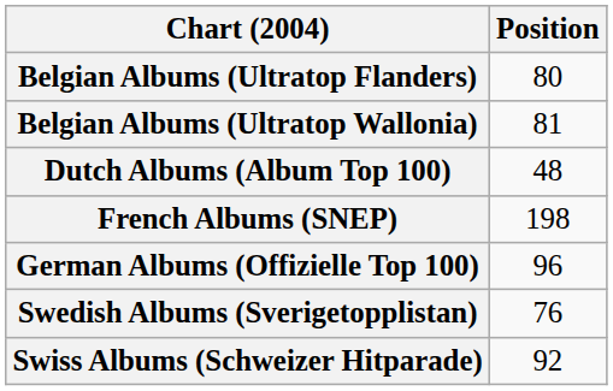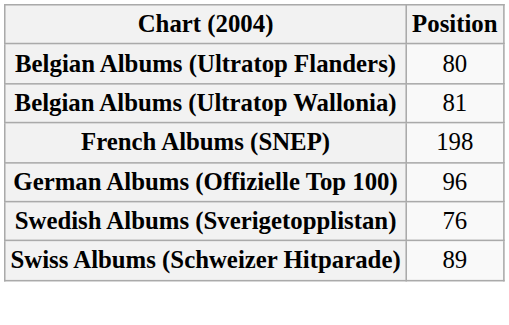 <table class="wikitable sortable plainrowheaders">
 <tr>
 <th>Chart (2004)</th>
 <th>Position</th>
 </tr>
 <tr>
 <th scope="row">Belgian Albums (Ultratop Flanders)</th>
 <td align="center">80</td>
 </tr>
 <tr>
 <th scope="row">Belgian Albums (Ultratop Wallonia)</th>
 <td align="center">81</td>
-</tr>
-<tr>
-<th scope="row">Dutch Albums (Album Top 100)</th>
-<td align="center">48</td>
 </tr>
 <tr>
 <th scope="row">French Albums (SNEP)</th>
 <td align="center">198</td>
 </tr>
 <tr>
 <th scope="row">German Albums (Offizielle Top 100)</th>
 <td align="center">96</td>
 </tr>
 <tr>
 <th scope="row">Swedish Albums (Sverigetopplistan)</th>
 <td align="center">76</td>
 </tr>
 <tr>
 <th scope="row">Swiss Albums (Schweizer Hitparade)</th>
-<td align="center">92</td>
+<td align="center">89</td>
 </tr>
 </table>
